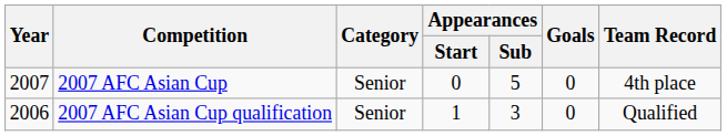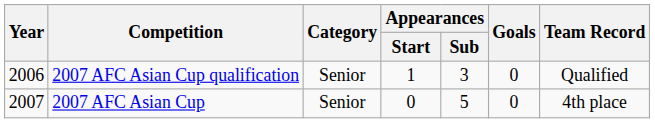 <table class="wikitable" style="text-align: center;">
 <tr>
 <th rowspan="2">Year</th>
 <th rowspan="2">Competition</th>
 <th rowspan="2">Category</th>
 <th colspan="2">Appearances</th>
 <th rowspan="2">Goals</th>
 <th rowspan="2">Team Record</th>
 </tr>
 <tr>
 <th>Start</th>
 <th>Sub</th>
 </tr>
 <tr>
+<td>2006</td>
+<td align="left"><a href='#'>2007 AFC Asian Cup qualification</a></td>
+<td>Senior</td>
+<td>1</td>
+<td>3</td>
+<td>0</td>
+<td>Qualified</td>
+</tr>
+<tr>
 <td>2007</td>
 <td align="left"><a href='#'>2007 AFC Asian Cup</a></td>
 <td>Senior</td>
 <td>0</td>
 <td>5</td>
 <td>0</td>
 <td>4th place</td>
 </tr>
-<tr>
-<td>2006</td>
-<td align="left"><a href='#'>2007 AFC Asian Cup qualification</a></td>
-<td>Senior</td>
-<td>1</td>
-<td>3</td>
-<td>0</td>
-<td>Qualified</td>
-</tr>
 </table>
